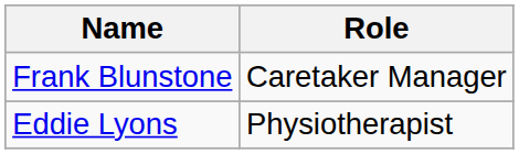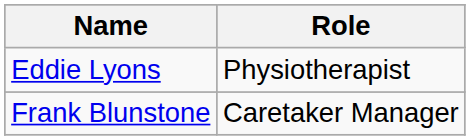 <table class="wikitable">
 <tr>
 <th>Name</th>
 <th>Role</th>
 </tr>
 <tr>
+<td> <a href='#'>Eddie Lyons</a></td>
+<td>Physiotherapist</td>
+</tr>
+<tr>
 <td> <a href='#'>Frank Blunstone</a></td>
 <td>Caretaker Manager</td>
 </tr>
-<tr>
-<td> <a href='#'>Eddie Lyons</a></td>
-<td>Physiotherapist</td>
-</tr>
 </table>
